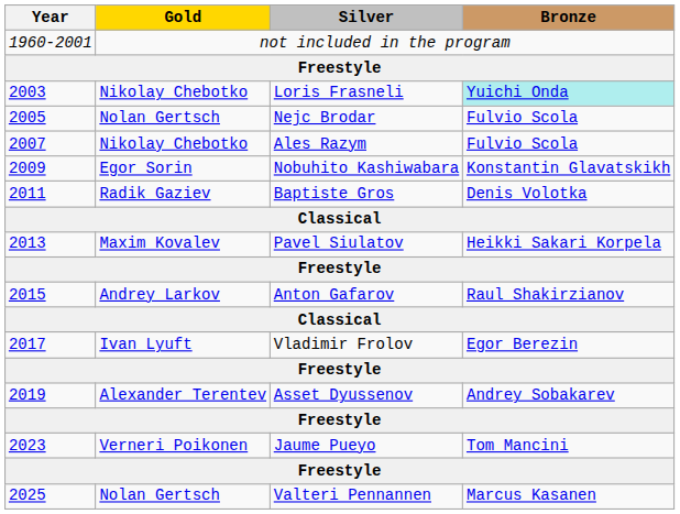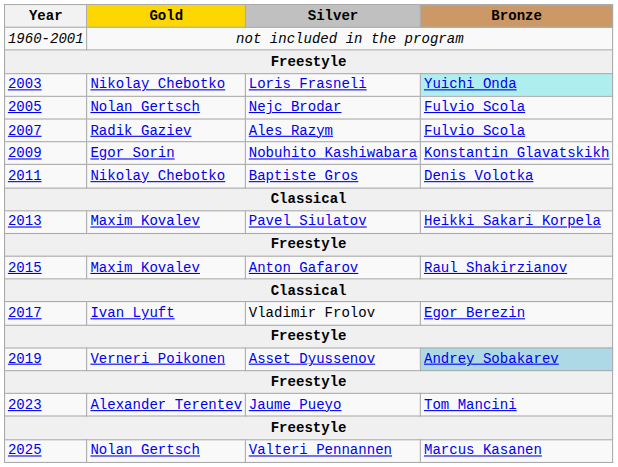 <table class="wikitable">
 <tr>
 <th>Year</th>
 <td align=center bgcolor=gold><strong>Gold</strong></td>
 <td align=center bgcolor=silver><strong>Silver</strong></td>
 <td align=center bgcolor=cc9966><strong>Bronze</strong></td>
 </tr>
 <tr>
 <td><em>1960-2001</em></td>
 <td colspan=3 align=center><em>not included in the program</em></td>
 </tr>
 <tr>
 <td colspan=4 align=center bgcolor=F0F0F0><strong>Freestyle</strong></td>
 </tr>
 <tr>
 <td><a href='#'>2003</a></td>
 <td> <a href='#'>Nikolay Chebotko</a></td>
 <td> <a href='#'>Loris Frasneli</a></td>
 <td style="background: paleturquoise;"> <a href='#'>Yuichi Onda</a></td>
 </tr>
 <tr>
 <td><a href='#'>2005</a></td>
 <td> <a href='#'>Nolan Gertsch</a></td>
 <td> <a href='#'>Nejc Brodar</a></td>
 <td> <a href='#'>Fulvio Scola</a></td>
 </tr>
 <tr>
 <td><a href='#'>2007</a></td>
-<td> <a href='#'>Nikolay Chebotko</a></td>
+<td> <a href='#'>Radik Gaziev</a></td>
 <td> <a href='#'>Ales Razym</a></td>
 <td> <a href='#'>Fulvio Scola</a></td>
 </tr>
 <tr>
 <td><a href='#'>2009</a></td>
 <td> <a href='#'>Egor Sorin</a></td>
 <td> <a href='#'>Nobuhito Kashiwabara</a></td>
 <td> <a href='#'>Konstantin Glavatskikh</a></td>
 </tr>
 <tr>
 <td><a href='#'>2011</a></td>
-<td> <a href='#'>Radik Gaziev</a></td>
+<td> <a href='#'>Nikolay Chebotko</a></td>
 <td> <a href='#'>Baptiste Gros</a></td>
 <td> <a href='#'>Denis Volotka</a></td>
 </tr>
 <tr>
 <td colspan=4 align=center bgcolor=F0F0F0><strong>Classical</strong></td>
 </tr>
 <tr>
 <td><a href='#'>2013</a></td>
 <td> <a href='#'>Maxim Kovalev</a></td>
 <td> <a href='#'>Pavel Siulatov</a></td>
 <td> <a href='#'>Heikki Sakari Korpela</a></td>
 </tr>
 <tr>
 <td colspan=4 align=center bgcolor=F0F0F0><strong>Freestyle</strong></td>
 </tr>
 <tr>
 <td><a href='#'>2015</a></td>
-<td> <a href='#'>Andrey Larkov</a></td>
+<td> <a href='#'>Maxim Kovalev</a></td>
 <td> <a href='#'>Anton Gafarov</a></td>
 <td> <a href='#'>Raul Shakirzianov</a></td>
 </tr>
 <tr>
 <td colspan=4 align=center bgcolor=F0F0F0><strong>Classical</strong></td>
 </tr>
 <tr>
 <td><a href='#'>2017</a></td>
 <td> <a href='#'>Ivan Lyuft</a></td>
 <td> Vladimir Frolov</td>
 <td> <a href='#'>Egor Berezin</a></td>
 </tr>
 <tr>
 <td colspan=4 align=center bgcolor=F0F0F0><strong>Freestyle</strong></td>
 </tr>
 <tr>
 <td><a href='#'>2019</a></td>
-<td> <a href='#'>Alexander Terentev</a></td>
+<td> <a href='#'>Verneri Poikonen</a></td>
 <td> <a href='#'>Asset Dyussenov</a></td>
-<td> <a href='#'>Andrey Sobakarev</a></td>
+<td style="background: lightblue;"> <a href='#'>Andrey Sobakarev</a></td>
 </tr>
 <tr>
 <td colspan=4 align=center bgcolor=F0F0F0><strong>Freestyle</strong></td>
 </tr>
 <tr>
 <td><a href='#'>2023</a></td>
-<td> <a href='#'>Verneri Poikonen</a></td>
+<td> <a href='#'>Alexander Terentev</a></td>
 <td> <a href='#'>Jaume Pueyo</a></td>
 <td> <a href='#'>Tom Mancini</a></td>
 </tr>
 <tr>
 <td colspan=4 align=center bgcolor=F0F0F0><strong>Freestyle</strong></td>
 </tr>
 <tr>
 <td><a href='#'>2025</a></td>
 <td> <a href='#'>Nolan Gertsch</a></td>
 <td> <a href='#'>Valteri Pennannen</a></td>
 <td> <a href='#'>Marcus Kasanen</a></td>
 </tr>
 </table>
